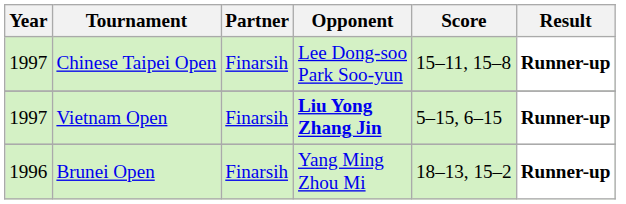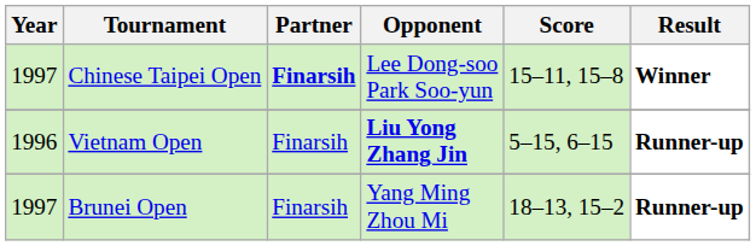 <table class="sortable wikitable" style="font-size: 90%;">
 <tr>
 <th>Year</th>
 <th>Tournament</th>
 <th>Partner</th>
 <th>Opponent</th>
 <th>Score</th>
 <th>Result</th>
 </tr>
 <tr style="background:#D4F1C5">
 <td align="center">1997</td>
 <td align="left"><a href='#'>Chinese Taipei Open</a></td>
-<td align="left"> <a href='#'>Finarsih</a></td>
+<td align="left"><strong> <a href='#'>Finarsih</a></strong></td>
 <td align="left"> <a href='#'>Lee Dong-soo</a> <br>  <a href='#'>Park Soo-yun</a></td>
 <td align="left">15–11, 15–8</td>
-<td style="text-align:left; background:white"> <strong>Runner-up</strong></td>
+<td style="text-align:left; background:white"> <strong>Winner</strong></td>
 </tr>
 <tr>
 </tr>
 <tr style="background:#D4F1C5">
-<td align="center">1997</td>
+<td align="center">1996</td>
 <td align="left"><a href='#'>Vietnam Open</a></td>
 <td align="left"> <a href='#'>Finarsih</a></td>
 <td align="left"><strong> <a href='#'>Liu Yong</a> <br>  <a href='#'>Zhang Jin</a></strong></td>
 <td align="left">5–15, 6–15</td>
 <td style="text-align:left; background:white"> <strong>Runner-up</strong></td>
 </tr>
 <tr>
 </tr>
 <tr style="background:#D4F1C5">
-<td align="center">1996</td>
+<td align="center">1997</td>
 <td align="left"><a href='#'>Brunei Open</a></td>
 <td align="left"> <a href='#'>Finarsih</a></td>
 <td align="left"> <a href='#'>Yang Ming</a> <br>  <a href='#'>Zhou Mi</a></td>
 <td align="left">18–13, 15–2</td>
 <td style="text-align:left; background:white"> <strong>Runner-up</strong></td>
 </tr>
 </table>
